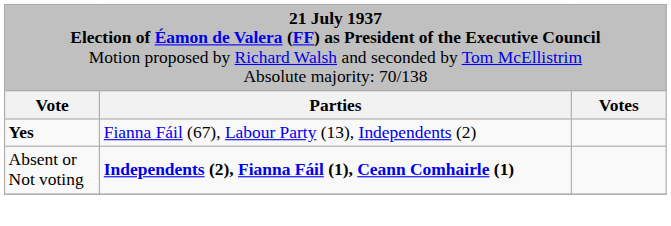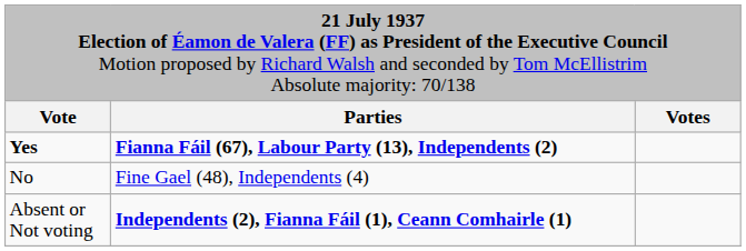 <table class="wikitable">
 <tr>
 <td colspan="3" bgcolor="#C0C0C0" align=center><strong>21 July 1937<br>Election of <a href='#'>Éamon de Valera</a> (<a href='#'>FF</a>) as President of the Executive Council</strong><br>Motion proposed by <a href='#'>Richard Walsh</a> and seconded by <a href='#'>Tom McEllistrim</a><br>Absolute majority: 70/138</td>
 </tr>
 <tr bgcolor="#D8D8D8">
 <th width=80px>Vote</th>
 <th width=425px>Parties</th>
 <th width=80px align="center">Votes</th>
 </tr>
 <tr>
 <td> <strong>Yes</strong></td>
-<td><a href='#'>Fianna Fáil</a> (67), <a href='#'>Labour Party</a> (13), <a href='#'>Independents</a> (2)</td>
+<td><strong><a href='#'>Fianna Fáil</a> (67), <a href='#'>Labour Party</a> (13), <a href='#'>Independents</a> (2)</strong></td>
+<td></td>
+</tr>
+<tr>
+<td>No</td>
+<td><a href='#'>Fine Gael</a> (48), <a href='#'>Independents</a> (4)</td>
 <td></td>
 </tr>
 <tr>
 <td>Absent or<br>Not voting</td>
 <td><strong><a href='#'>Independents</a> (2), <a href='#'>Fianna Fáil</a> (1), <a href='#'>Ceann Comhairle</a> (1)</strong></td>
 <td></td>
 </tr>
 <tr>
 </tr>
 </table>
